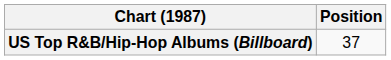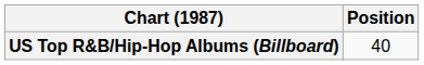 <table class="wikitable plainrowheaders" style="text-align:center">
 <tr>
 <th scope="col">Chart (1987)</th>
 <th scope="col">Position</th>
 </tr>
 <tr>
 <th scope="row">US Top R&B/Hip-Hop Albums (<em>Billboard</em>)</th>
-<td>37</td>
+<td>40</td>
 </tr>
 </table>
